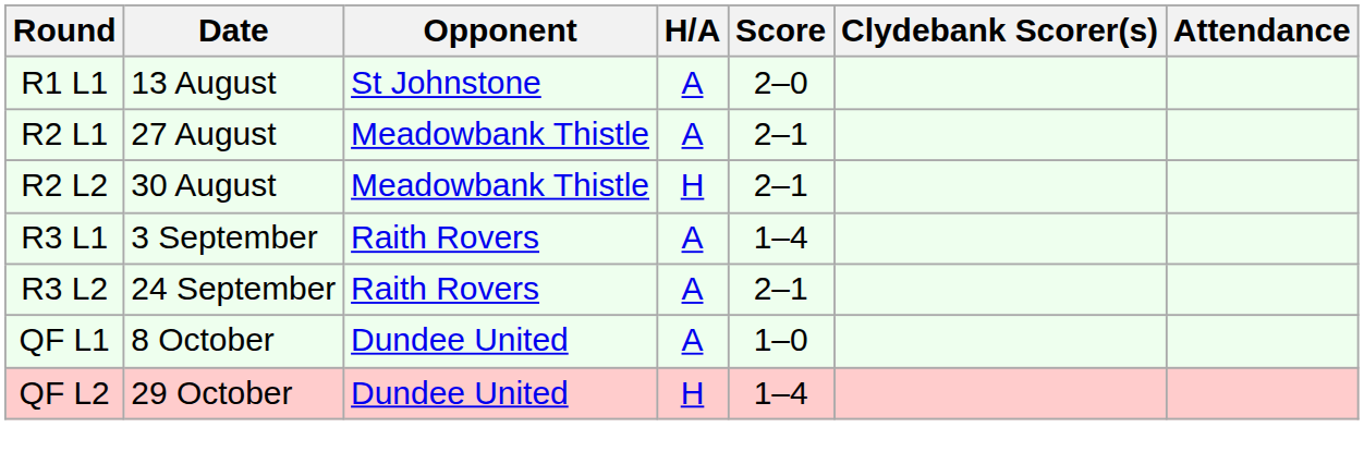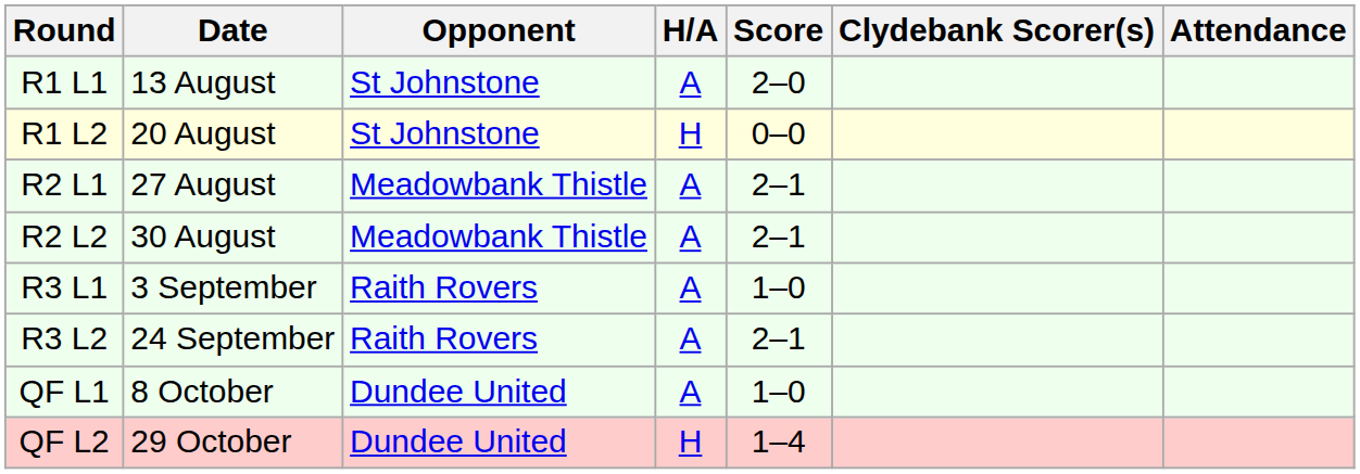 <table class="wikitable" style="text-align:center">
 <tr>
 <th>Round</th>
 <th>Date</th>
 <th>Opponent</th>
 <th>H/A</th>
 <th>Score</th>
 <th>Clydebank Scorer(s)</th>
 <th>Attendance</th>
 </tr>
 <tr bgcolor=#EEFFEE>
 <td>R1 L1</td>
 <td align=left>13 August</td>
 <td align=left><a href='#'>St Johnstone</a></td>
 <td><a href='#'>A</a></td>
 <td>2–0</td>
 <td align=left></td>
 <td></td>
 </tr>
+<tr bgcolor=#FFFFDD>
+<td>R1 L2</td>
+<td align=left>20 August</td>
+<td align=left><a href='#'>St Johnstone</a></td>
+<td><a href='#'>H</a></td>
+<td>0–0</td>
+<td align=left></td>
+<td></td>
+</tr>
 <tr bgcolor=#EEFFEE>
 <td>R2 L1</td>
 <td align=left>27 August</td>
 <td align=left><a href='#'>Meadowbank Thistle</a></td>
 <td><a href='#'>A</a></td>
 <td>2–1</td>
 <td align=left></td>
 <td></td>
 </tr>
 <tr bgcolor=#EEFFEE>
 <td>R2 L2</td>
 <td align=left>30 August</td>
 <td align=left><a href='#'>Meadowbank Thistle</a></td>
-<td><a href='#'>H</a></td>
+<td><a href='#'>A</a></td>
 <td>2–1</td>
 <td align=left></td>
 <td></td>
 </tr>
 <tr bgcolor=#EEFFEE>
 <td>R3 L1</td>
 <td align=left>3 September</td>
 <td align=left><a href='#'>Raith Rovers</a></td>
 <td><a href='#'>A</a></td>
-<td>1–4</td>
+<td>1–0</td>
 <td align=left></td>
 <td></td>
 </tr>
 <tr bgcolor=#EEFFEE>
 <td>R3 L2</td>
 <td align=left>24 September</td>
 <td align=left><a href='#'>Raith Rovers</a></td>
 <td><a href='#'>A</a></td>
 <td>2–1</td>
 <td align=left></td>
 <td></td>
 </tr>
 <tr bgcolor=#EEFFEE>
 <td>QF L1</td>
 <td align=left>8 October</td>
 <td align=left><a href='#'>Dundee United</a></td>
 <td><a href='#'>A</a></td>
 <td>1–0</td>
 <td align=left></td>
 <td></td>
 </tr>
 <tr bgcolor=#FFCCCC>
 <td>QF L2</td>
 <td align=left>29 October</td>
 <td align=left><a href='#'>Dundee United</a></td>
 <td><a href='#'>H</a></td>
 <td>1–4</td>
 <td align=left></td>
 <td></td>
 </tr>
 </table>
